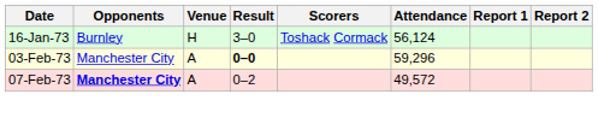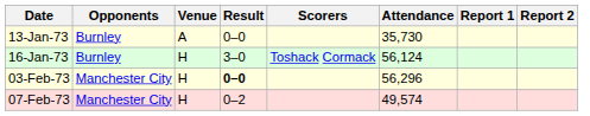 <table class=wikitable>
 <tr>
 <th>Date</th>
 <th>Opponents</th>
 <th>Venue</th>
 <th>Result</th>
 <th>Scorers</th>
 <th>Attendance</th>
 <th>Report 1</th>
 <th>Report 2</th>
+</tr>
+<tr bgcolor="#ffffdd">
+<td>13-Jan-73</td>
+<td><a href='#'>Burnley</a></td>
+<td>A</td>
+<td>0–0</td>
+<td></td>
+<td>35,730</td>
+<td></td>
+<td></td>
 </tr>
 <tr bgcolor="#ddffdd">
 <td>16-Jan-73</td>
 <td><a href='#'>Burnley</a></td>
 <td>H</td>
 <td>3–0</td>
 <td><a href='#'>Toshack</a>  <a href='#'>Cormack</a> </td>
 <td>56,124</td>
 <td></td>
 <td></td>
 </tr>
 <tr bgcolor="#ffffdd">
 <td>03-Feb-73</td>
 <td><a href='#'>Manchester City</a></td>
-<td>A</td>
+<td>H</td>
 <td><strong>0–0</strong></td>
 <td></td>
-<td>59,296</td>
+<td>56,296</td>
 <td></td>
 <td></td>
 </tr>
 <tr bgcolor="#ffdddd">
 <td>07-Feb-73</td>
-<td><strong><a href='#'>Manchester City</a></strong></td>
-<td>A</td>
+<td><a href='#'>Manchester City</a></td>
+<td>H</td>
 <td>0–2</td>
 <td></td>
-<td>49,572</td>
+<td>49,574</td>
 <td></td>
 <td></td>
 </tr>
 </table>
